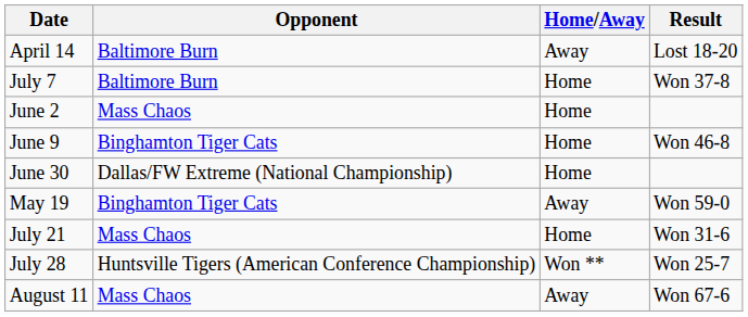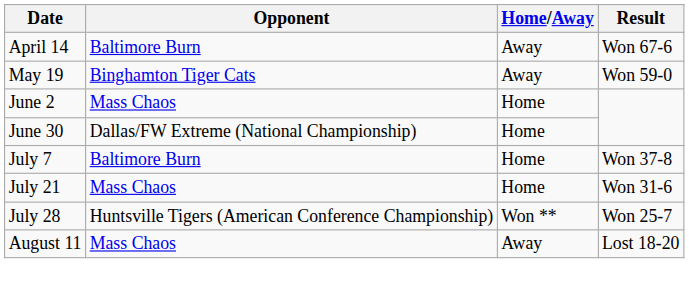 <table class="wikitable">
 <tr>
 <th>Date</th>
 <th>Opponent</th>
 <th><a href='#'>Home</a>/<a href='#'>Away</a></th>
 <th>Result</th>
 </tr>
 <tr>
 <td>April 14</td>
 <td><a href='#'>Baltimore Burn</a></td>
 <td>Away</td>
-<td>Lost 18-20</td>
+<td>Won 67-6</td>
 </tr>
 <tr>
-<td>July 7</td>
-<td><a href='#'>Baltimore Burn</a></td>
-<td>Home</td>
-<td>Won 37-8</td>
+<td>May 19</td>
+<td><a href='#'>Binghamton Tiger Cats</a></td>
+<td>Away</td>
+<td>Won 59-0</td>
 </tr>
 <tr>
 <td>June 2</td>
 <td><a href='#'>Mass Chaos</a></td>
 <td>Home</td>
 </tr>
 <tr>
-<td>June 9</td>
-<td><a href='#'>Binghamton Tiger Cats</a></td>
-<td>Home</td>
-<td>Won 46-8</td>
-</tr>
-<tr>
 <td>June 30</td>
 <td>Dallas/FW Extreme (National Championship)</td>
 <td>Home</td>
 </tr>
 <tr>
-<td>May 19</td>
-<td><a href='#'>Binghamton Tiger Cats</a></td>
-<td>Away</td>
-<td>Won 59-0</td>
+<td>July 7</td>
+<td><a href='#'>Baltimore Burn</a></td>
+<td>Home</td>
+<td>Won 37-8</td>
 </tr>
 <tr>
 <td>July 21</td>
 <td><a href='#'>Mass Chaos</a></td>
 <td>Home</td>
 <td>Won 31-6</td>
 </tr>
 <tr>
 <td>July 28</td>
 <td>Huntsville Tigers (American Conference Championship)</td>
 <td>Won **</td>
 <td>Won 25-7</td>
 </tr>
 <tr>
 <td>August 11</td>
 <td><a href='#'>Mass Chaos</a></td>
 <td>Away</td>
-<td>Won 67-6</td>
+<td>Lost 18-20</td>
 </tr>
 </table>
